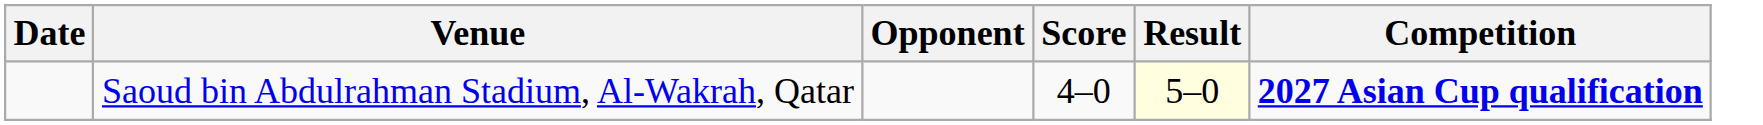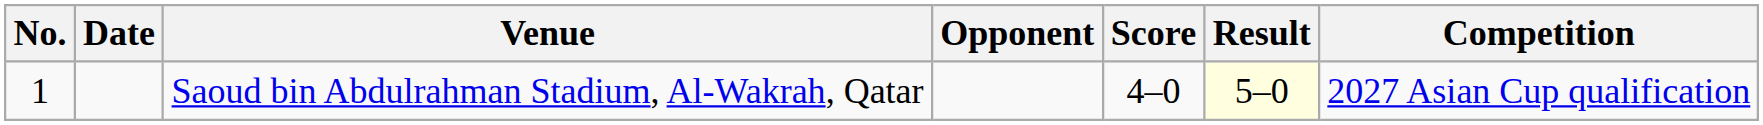 <table class="wikitable sortable">
 <tr>
+<th scope="col">No.</th>
 <th scope="col">Date</th>
 <th scope="col">Venue</th>
 <th scope="col">Opponent</th>
 <th scope="col">Score</th>
 <th scope="col">Result</th>
 <th scope="col">Competition</th>
 </tr>
 <tr>
+<td style="text-align:center">1</td>
 <td></td>
 <td><a href='#'>Saoud bin Abdulrahman Stadium</a>, <a href='#'>Al-Wakrah</a>, Qatar</td>
 <td></td>
 <td style="text-align:center">4–0</td>
 <td style="background: lightyellow; text-align:center">5–0</td>
-<td><strong><a href='#'>2027 Asian Cup qualification</a></strong></td>
+<td><a href='#'>2027 Asian Cup qualification</a></td>
 </tr>
 </table>
